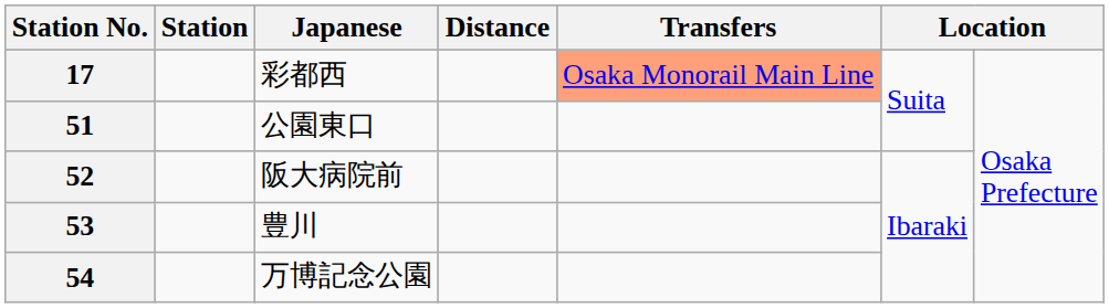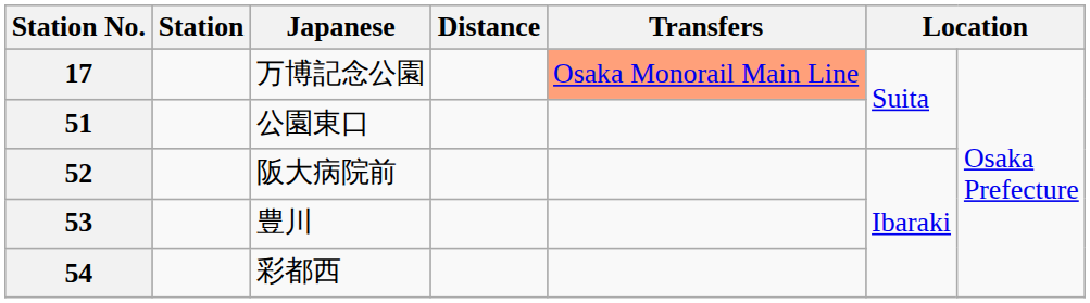 <table class=wikitable>
 <tr>
 <th>Station No.</th>
 <th>Station</th>
 <th>Japanese</th>
 <th>Distance</th>
 <th>Transfers</th>
 <th colspan="2">Location</th>
 </tr>
 <tr>
 <th>17</th>
 <td></td>
-<td>彩都西</td>
+<td>万博記念公園</td>
 <td align="right"></td>
 <td style="background: lightsalmon;"><a href='#'>Osaka Monorail Main Line</a></td>
 <td rowspan="2"><a href='#'>Suita</a></td>
 <td rowspan="5"><a href='#'>Osaka<br>Prefecture</a></td>
 </tr>
 <tr>
 <th>51</th>
 <td></td>
 <td>公園東口</td>
 <td align="right"></td>
 <td> </td>
 </tr>
 <tr>
 <th>52</th>
 <td></td>
 <td>阪大病院前</td>
 <td align="right"></td>
 <td> </td>
 <td rowspan="3"><a href='#'>Ibaraki</a></td>
 </tr>
 <tr>
 <th>53</th>
 <td></td>
 <td>豊川</td>
 <td align="right"></td>
 <td> </td>
 </tr>
 <tr>
 <th>54</th>
 <td></td>
-<td>万博記念公園</td>
+<td>彩都西</td>
 <td align="right"></td>
 <td> </td>
 </tr>
 </table>
